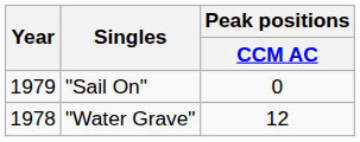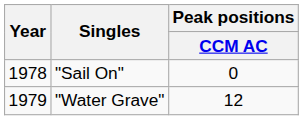 <table class="wikitable">
 <tr>
 <th rowspan="2">Year</th>
 <th rowspan="2">Singles</th>
 <th colspan="2">Peak positions</th>
 </tr>
 <tr>
 <th><a href='#'>CCM AC</a></th>
 </tr>
 <tr>
-<td>1979</td>
+<td>1978</td>
 <td>"Sail On"</td>
 <td align="center">0</td>
 </tr>
 <tr>
-<td>1978</td>
+<td>1979</td>
 <td>"Water Grave"</td>
 <td align="center">12</td>
 </tr>
 </table>
